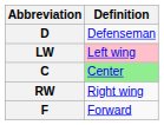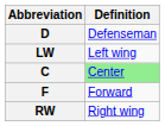 <table class="wikitable">
 <tr>
 <th scope="col">Abbreviation</th>
 <th scope="col">Definition</th>
 </tr>
 <tr>
 <th scope="row">D</th>
 <td><a href='#'>Defenseman</a></td>
 </tr>
 <tr>
 <th scope="row">LW</th>
-<td style="background: pink;"><a href='#'>Left wing</a></td>
+<td><a href='#'>Left wing</a></td>
 </tr>
 <tr>
 <th scope="row">C</th>
 <td style="background: lightgreen;"><a href='#'>Center</a></td>
 </tr>
 <tr>
+<th scope="row">F</th>
+<td><a href='#'>Forward</a></td>
+</tr>
+<tr>
 <th scope="row">RW</th>
 <td><a href='#'>Right wing</a></td>
 </tr>
-<tr>
-<th scope="row">F</th>
-<td><a href='#'>Forward</a></td>
-</tr>
 </table>
